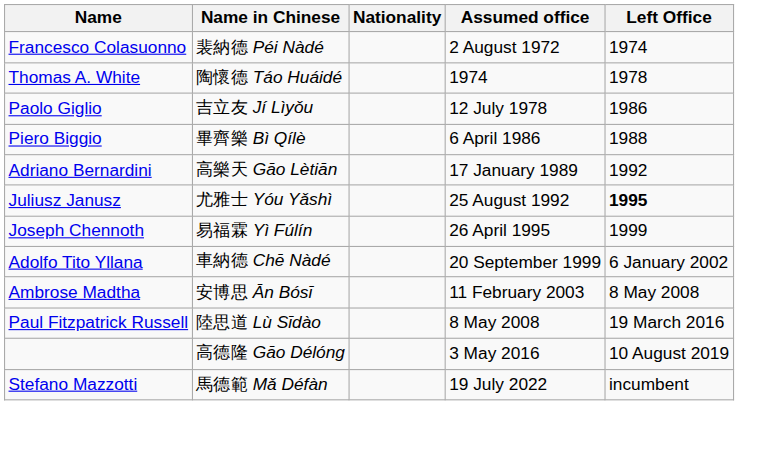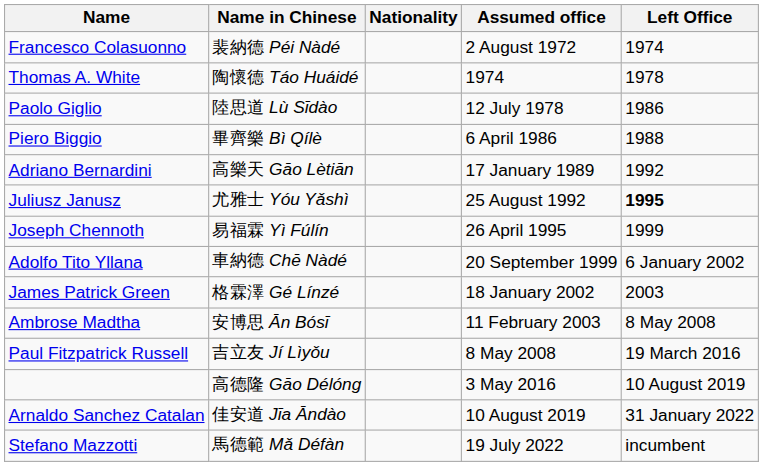 <table class="wikitable">
 <tr>
 <th>Name</th>
 <th>Name in Chinese</th>
 <th>Nationality</th>
 <th>Assumed office</th>
 <th>Left Office</th>
 </tr>
 <tr>
 <td><a href='#'>Francesco Colasuonno</a></td>
 <td>裴納德 <em>Péi Nàdé</em></td>
 <td></td>
 <td>2 August 1972</td>
 <td>1974</td>
 </tr>
 <tr>
 <td><a href='#'>Thomas A. White</a></td>
 <td>陶懷德 <em>Táo Huáidé</em></td>
 <td></td>
 <td>1974</td>
 <td>1978</td>
 </tr>
 <tr>
 <td><a href='#'>Paolo Giglio</a></td>
-<td>吉立友 <em>Jí Lìyǒu</em></td>
+<td>陸思道 <em>Lù Sīdào</em></td>
 <td></td>
 <td>12 July 1978</td>
 <td>1986</td>
 </tr>
 <tr>
 <td><a href='#'>Piero Biggio</a></td>
 <td>畢齊樂 <em>Bì Qílè</em></td>
 <td></td>
 <td>6 April 1986</td>
 <td>1988</td>
 </tr>
 <tr>
 <td><a href='#'>Adriano Bernardini</a></td>
 <td>高樂天 <em>Gāo Lètiān</em></td>
 <td></td>
 <td>17 January 1989</td>
 <td>1992</td>
 </tr>
 <tr>
 <td><a href='#'>Juliusz Janusz</a></td>
 <td>尤雅士 <em>Yóu Yǎshì</em></td>
 <td></td>
 <td>25 August 1992</td>
 <td><strong>1995</strong></td>
 </tr>
 <tr>
 <td><a href='#'>Joseph Chennoth</a></td>
 <td>易福霖 <em>Yì Fúlín</em></td>
 <td></td>
 <td>26 April 1995</td>
 <td>1999</td>
 </tr>
 <tr>
 <td><a href='#'>Adolfo Tito Yllana</a></td>
 <td>車納德 <em>Chē Nàdé</em></td>
 <td></td>
 <td>20 September 1999</td>
 <td>6 January 2002</td>
 </tr>
 <tr>
+<td><a href='#'>James Patrick Green</a></td>
+<td>格霖澤 <em>Gé Línzé</em></td>
+<td></td>
+<td>18 January 2002</td>
+<td>2003</td>
+</tr>
+<tr>
 <td><a href='#'>Ambrose Madtha</a></td>
 <td>安博思 <em>Ān Bósī</em></td>
 <td></td>
 <td>11 February 2003</td>
 <td>8 May 2008</td>
 </tr>
 <tr>
 <td><a href='#'>Paul Fitzpatrick Russell</a></td>
-<td>陸思道 <em>Lù Sīdào</em></td>
+<td>吉立友 <em>Jí Lìyǒu</em></td>
 <td></td>
 <td>8 May 2008</td>
 <td>19 March 2016</td>
 </tr>
 <tr>
 <td></td>
 <td>高德隆 <em>Gāo Délóng</em></td>
 <td></td>
 <td>3 May 2016</td>
 <td>10 August 2019</td>
 </tr>
 <tr>
+<td><a href='#'>Arnaldo Sanchez Catalan</a></td>
+<td>佳安道 <em>Jīa Āndào</em></td>
+<td></td>
+<td>10 August 2019</td>
+<td>31 January 2022</td>
+</tr>
+<tr>
 <td><a href='#'>Stefano Mazzotti</a></td>
 <td>馬德範 <em>Mǎ Défàn</em></td>
 <td></td>
 <td>19 July 2022</td>
 <td>incumbent</td>
 </tr>
 </table>
